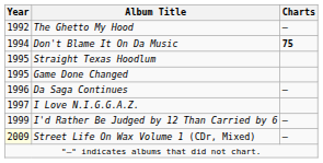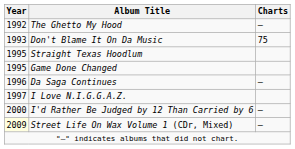 <table class="wikitable sortable" style="font-size:90%">
 <tr>
 <th>Year</th>
 <th>Album Title</th>
 <th>Charts</th>
 </tr>
 <tr>
 <td>1992</td>
 <td><em>The Ghetto My Hood</em></td>
 <td>—</td>
 </tr>
 <tr>
-<td>1994</td>
+<td>1993</td>
 <td><em>Don't Blame It On Da Music</em></td>
-<td><strong>75</strong></td>
+<td>75</td>
 </tr>
 <tr>
 <td>1995</td>
 <td><em>Straight Texas Hoodlum</em></td>
 <td></td>
 </tr>
 <tr>
 <td>1995</td>
 <td><em>Game Done Changed</em></td>
 <td></td>
 </tr>
 <tr>
 <td>1996</td>
 <td><em>Da Saga Continues</em></td>
 <td>—</td>
 </tr>
 <tr>
 <td>1997</td>
 <td><em>I Love N.I.G.G.A.Z.</em></td>
 <td></td>
 </tr>
 <tr>
-<td>1999</td>
+<td>2000</td>
 <td><em>I'd Rather Be Judged by 12 Than Carried by 6</em></td>
 <td>—</td>
 </tr>
 <tr>
 <td style="background: lightyellow;">2009</td>
 <td><em>Street Life On Wax Volume 1</em> (CDr, Mixed)</td>
 <td>—</td>
 </tr>
 <tr>
 <td colspan="6"  style="text-align:center; font-size:90%;">"—" indicates albums that did not chart.</td>
 </tr>
 </table>
